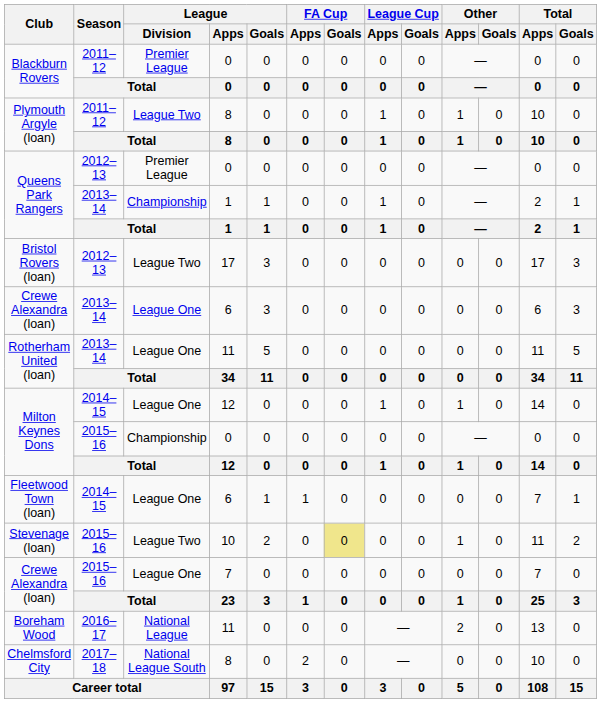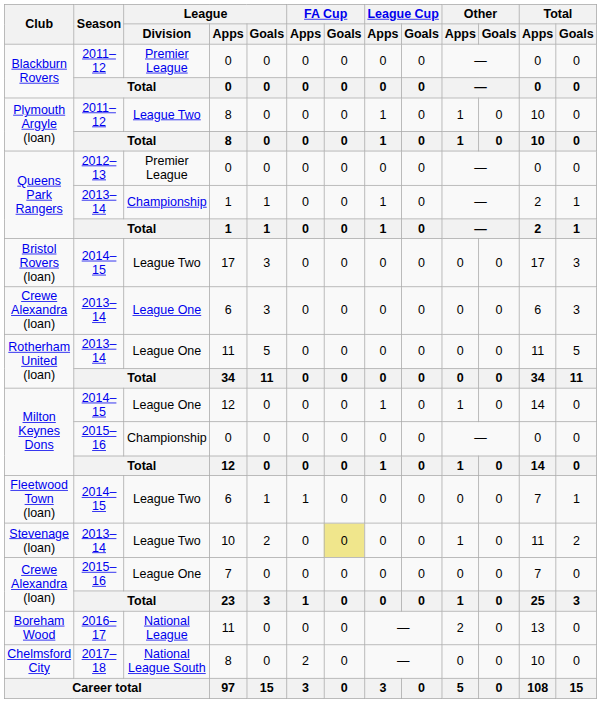 <table class="wikitable" style="text-align: center">
 <tr>
 <th rowspan="2">Club</th>
 <th rowspan="2">Season</th>
 <th colspan="3">League</th>
 <th colspan="2"><a href='#'>FA Cup</a></th>
 <th colspan="2"><a href='#'>League Cup</a></th>
 <th colspan="2">Other</th>
 <th colspan="2">Total</th>
 </tr>
 <tr>
 <th>Division</th>
 <th>Apps</th>
 <th>Goals</th>
 <th>Apps</th>
 <th>Goals</th>
 <th>Apps</th>
 <th>Goals</th>
 <th>Apps</th>
 <th>Goals</th>
 <th>Apps</th>
 <th>Goals</th>
 </tr>
 <tr>
 <td rowspan="2"><a href='#'>Blackburn Rovers</a></td>
 <td><a href='#'>2011–12</a></td>
 <td><a href='#'>Premier League</a></td>
 <td>0</td>
 <td>0</td>
 <td>0</td>
 <td>0</td>
 <td>0</td>
 <td>0</td>
 <td colspan="2">—</td>
 <td>0</td>
 <td>0</td>
 </tr>
 <tr>
 <th colspan="2">Total</th>
 <th>0</th>
 <th>0</th>
 <th>0</th>
 <th>0</th>
 <th>0</th>
 <th>0</th>
 <th colspan="2">—</th>
 <th>0</th>
 <th>0</th>
 </tr>
 <tr>
 <td rowspan="2"><a href='#'>Plymouth Argyle</a> (loan)</td>
 <td><a href='#'>2011–12</a></td>
 <td><a href='#'>League Two</a></td>
 <td>8</td>
 <td>0</td>
 <td>0</td>
 <td>0</td>
 <td>1</td>
 <td>0</td>
 <td>1</td>
 <td>0</td>
 <td>10</td>
 <td>0</td>
 </tr>
 <tr>
 <th colspan="2">Total</th>
 <th>8</th>
 <th>0</th>
 <th>0</th>
 <th>0</th>
 <th>1</th>
 <th>0</th>
 <th>1</th>
 <th>0</th>
 <th>10</th>
 <th>0</th>
 </tr>
 <tr>
 <td rowspan="3"><a href='#'>Queens Park Rangers</a></td>
 <td><a href='#'>2012–13</a></td>
 <td>Premier League</td>
 <td>0</td>
 <td>0</td>
 <td>0</td>
 <td>0</td>
 <td>0</td>
 <td>0</td>
 <td colspan="2">—</td>
 <td>0</td>
 <td>0</td>
 </tr>
 <tr>
 <td><a href='#'>2013–14</a></td>
 <td><a href='#'>Championship</a></td>
 <td>1</td>
 <td>1</td>
 <td>0</td>
 <td>0</td>
 <td>1</td>
 <td>0</td>
 <td colspan="2">—</td>
 <td>2</td>
 <td>1</td>
 </tr>
 <tr>
 <th colspan="2">Total</th>
 <th>1</th>
 <th>1</th>
 <th>0</th>
 <th>0</th>
 <th>1</th>
 <th>0</th>
 <th colspan="2">—</th>
 <th>2</th>
 <th>1</th>
 </tr>
 <tr>
 <td><a href='#'>Bristol Rovers</a> (loan)</td>
-<td><a href='#'>2012–13</a></td>
+<td><a href='#'>2014–15</a></td>
 <td>League Two</td>
 <td>17</td>
 <td>3</td>
 <td>0</td>
 <td>0</td>
 <td>0</td>
 <td>0</td>
 <td>0</td>
 <td>0</td>
 <td>17</td>
 <td>3</td>
 </tr>
 <tr>
 <td><a href='#'>Crewe Alexandra</a> (loan)</td>
 <td><a href='#'>2013–14</a></td>
 <td><a href='#'>League One</a></td>
 <td>6</td>
 <td>3</td>
 <td>0</td>
 <td>0</td>
 <td>0</td>
 <td>0</td>
 <td>0</td>
 <td>0</td>
 <td>6</td>
 <td>3</td>
 </tr>
 <tr>
 <td rowspan="2"><a href='#'>Rotherham United</a> (loan)</td>
 <td><a href='#'>2013–14</a></td>
 <td>League One</td>
 <td>11</td>
 <td>5</td>
 <td>0</td>
 <td>0</td>
 <td>0</td>
 <td>0</td>
 <td>0</td>
 <td>0</td>
 <td>11</td>
 <td>5</td>
 </tr>
 <tr>
 <th colspan="2">Total</th>
 <th>34</th>
 <th>11</th>
 <th>0</th>
 <th>0</th>
 <th>0</th>
 <th>0</th>
 <th>0</th>
 <th>0</th>
 <th>34</th>
 <th>11</th>
 </tr>
 <tr>
 <td rowspan="3"><a href='#'>Milton Keynes Dons</a></td>
 <td><a href='#'>2014–15</a></td>
 <td>League One</td>
 <td>12</td>
 <td>0</td>
 <td>0</td>
 <td>0</td>
 <td>1</td>
 <td>0</td>
 <td>1</td>
 <td>0</td>
 <td>14</td>
 <td>0</td>
 </tr>
 <tr>
 <td><a href='#'>2015–16</a></td>
 <td>Championship</td>
 <td>0</td>
 <td>0</td>
 <td>0</td>
 <td>0</td>
 <td>0</td>
 <td>0</td>
 <td colspan="2">—</td>
 <td>0</td>
 <td>0</td>
 </tr>
 <tr>
 <th colspan="2">Total</th>
 <th>12</th>
 <th>0</th>
 <th>0</th>
 <th>0</th>
 <th>1</th>
 <th>0</th>
 <th>1</th>
 <th>0</th>
 <th>14</th>
 <th>0</th>
 </tr>
 <tr>
 <td><a href='#'>Fleetwood Town</a> (loan)</td>
 <td><a href='#'>2014–15</a></td>
-<td>League One</td>
+<td>League Two</td>
 <td>6</td>
 <td>1</td>
 <td>1</td>
 <td>0</td>
 <td>0</td>
 <td>0</td>
 <td>0</td>
 <td>0</td>
 <td>7</td>
 <td>1</td>
 </tr>
 <tr>
 <td><a href='#'>Stevenage</a> (loan)</td>
-<td><a href='#'>2015–16</a></td>
+<td><a href='#'>2013–14</a></td>
 <td>League Two</td>
 <td>10</td>
 <td>2</td>
 <td>0</td>
 <td style="background: khaki;">0</td>
 <td>0</td>
 <td>0</td>
 <td>1</td>
 <td>0</td>
 <td>11</td>
 <td>2</td>
 </tr>
 <tr>
 <td rowspan="2"><a href='#'>Crewe Alexandra</a> (loan)</td>
 <td><a href='#'>2015–16</a></td>
 <td>League One</td>
 <td>7</td>
 <td>0</td>
 <td>0</td>
 <td>0</td>
 <td>0</td>
 <td>0</td>
 <td>0</td>
 <td>0</td>
 <td>7</td>
 <td>0</td>
 </tr>
 <tr>
 <th colspan="2">Total</th>
 <th>23</th>
 <th>3</th>
 <th>1</th>
 <th>0</th>
 <th>0</th>
 <th>0</th>
 <th>1</th>
 <th>0</th>
 <th>25</th>
 <th>3</th>
 </tr>
 <tr>
 <td><a href='#'>Boreham Wood</a></td>
 <td><a href='#'>2016–17</a></td>
 <td><a href='#'>National League</a></td>
 <td>11</td>
 <td>0</td>
 <td>0</td>
 <td>0</td>
 <td colspan="2">—</td>
 <td>2</td>
 <td>0</td>
 <td>13</td>
 <td>0</td>
 </tr>
 <tr>
 <td><a href='#'>Chelmsford City</a></td>
 <td><a href='#'>2017–18</a></td>
 <td><a href='#'>National League South</a></td>
 <td>8</td>
 <td>0</td>
 <td>2</td>
 <td>0</td>
 <td colspan="2">—</td>
 <td>0</td>
 <td>0</td>
 <td>10</td>
 <td>0</td>
 </tr>
 <tr>
 <th colspan="3">Career total</th>
 <th>97</th>
 <th>15</th>
 <th>3</th>
 <th>0</th>
 <th>3</th>
 <th>0</th>
 <th>5</th>
 <th>0</th>
 <th>108</th>
 <th>15</th>
 </tr>
 </table>
